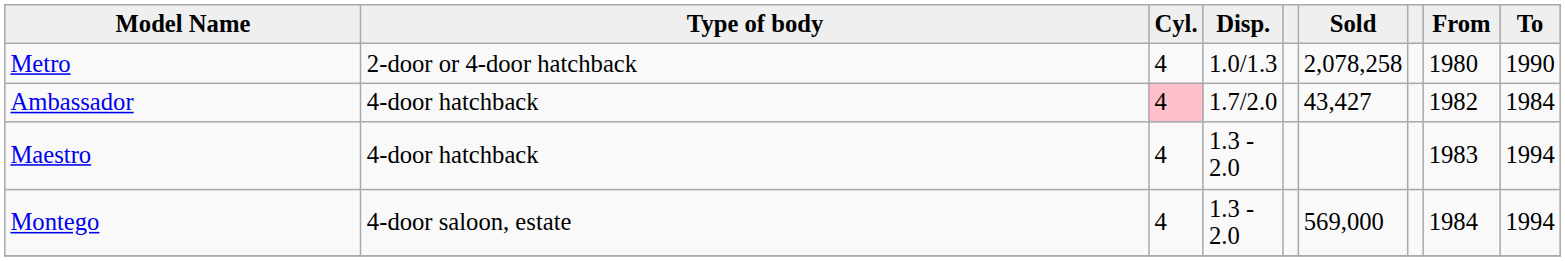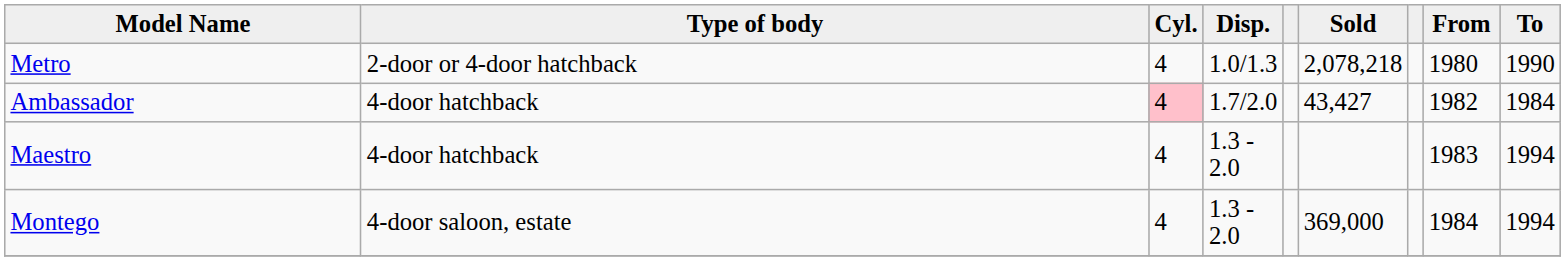 <table class="wikitable" style="width:80%">
 <tr>
 <th style="background:#efefef; width:25%"><strong>Model Name</strong></th>
 <th style="background:#efefef; width:57%"><strong>Type of body</strong></th>
 <th style="background:#efefef; width:1%"><strong>Cyl.</strong></th>
 <th style="background:#efefef; width:5%"><strong>Disp.</strong></th>
 <th style="background:#efefef; width:1%"><strong> </strong></th>
 <th style="background:#efefef; width:5%"><strong> Sold </strong></th>
 <th style="background:#efefef; width:1%"><strong> </strong></th>
 <th style="background:#efefef; width:5%"><strong>From</strong></th>
 <th style="background:#efefef; width:5%"><strong>To</strong></th>
 </tr>
 <tr>
 <td><a href='#'>Metro</a></td>
 <td>2-door or 4-door hatchback</td>
 <td>4</td>
 <td>1.0/1.3</td>
 <td></td>
-<td>2,078,258</td>
+<td>2,078,218</td>
 <td></td>
 <td>1980</td>
 <td>1990</td>
 </tr>
 <tr>
 <td><a href='#'>Ambassador</a></td>
 <td>4-door hatchback</td>
 <td style="background: pink;">4</td>
 <td>1.7/2.0</td>
 <td></td>
 <td>43,427</td>
 <td></td>
 <td>1982</td>
 <td>1984</td>
 </tr>
 <tr>
 <td><a href='#'>Maestro</a></td>
 <td>4-door hatchback</td>
 <td>4</td>
 <td>1.3 - 2.0</td>
 <td></td>
 <td></td>
 <td></td>
 <td>1983</td>
 <td>1994</td>
 </tr>
 <tr>
 <td><a href='#'>Montego</a></td>
 <td>4-door saloon, estate</td>
 <td>4</td>
 <td>1.3 - 2.0</td>
 <td></td>
-<td>569,000</td>
+<td>369,000</td>
 <td></td>
 <td>1984</td>
 <td>1994</td>
 </tr>
 <tr>
 </tr>
 </table>
